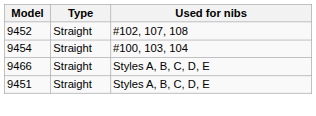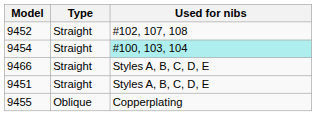 <table class="wikitable" width="440px">
 <tr>
 <th width=60px>Model</th>
 <th width=80px>Type</th>
 <th width=300px>Used for nibs</th>
 </tr>
 <tr>
 <td>9452</td>
 <td>Straight</td>
 <td>#102, 107, 108</td>
 </tr>
 <tr>
 <td>9454</td>
 <td>Straight</td>
-<td>#100, 103, 104</td>
+<td style="background: paleturquoise;">#100, 103, 104</td>
 </tr>
 <tr>
 <td>9466</td>
 <td>Straight</td>
 <td>Styles A, B, C, D, E</td>
 </tr>
 <tr>
 <td>9451</td>
 <td>Straight</td>
 <td>Styles A, B, C, D, E</td>
 </tr>
+<tr>
+<td>9455</td>
+<td>Oblique</td>
+<td>Copperplating </td>
+</tr>
 </table>
